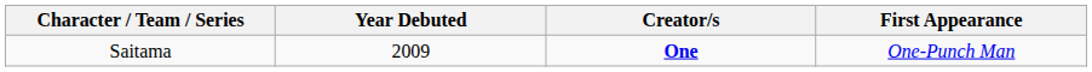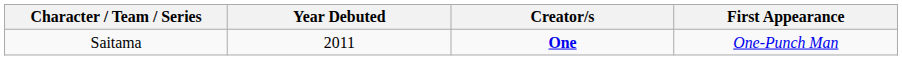 <table class="wikitable" style="text-align:center">
 <tr>
 <th style="width:20%;">Character / Team / Series</th>
 <th style="width:20%;">Year Debuted</th>
 <th style="width:20%;">Creator/s</th>
 <th style="width:20%;">First Appearance</th>
 </tr>
 <tr>
 <td>Saitama</td>
-<td>2009</td>
+<td>2011</td>
 <td><strong><a href='#'>One</a></strong></td>
 <td><em><a href='#'>One-Punch Man</a></em></td>
 </tr>
 </table>
